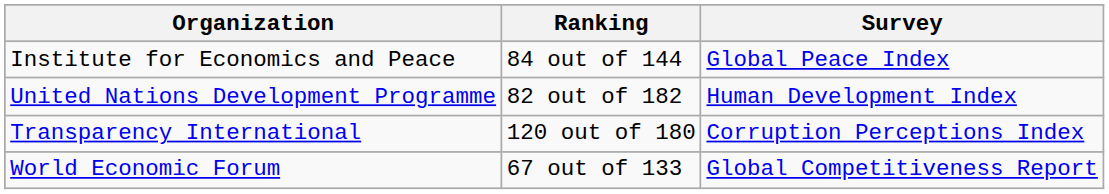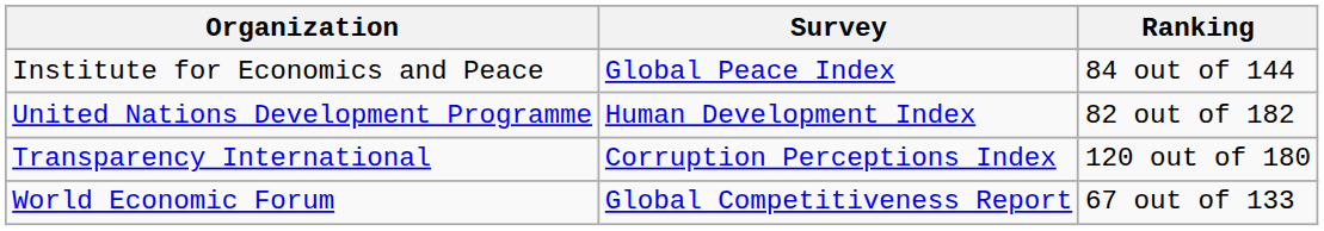 <table class="wikitable">
 <tr>
 <th>Organization</th>
+<th>Survey</th>
 <th>Ranking</th>
-<th>Survey</th>
 </tr>
 <tr>
 <td>Institute for Economics and Peace</td>
+<td><a href='#'>Global Peace Index</a></td>
 <td>84 out of 144</td>
-<td><a href='#'>Global Peace Index</a></td>
 </tr>
 <tr>
 <td><a href='#'>United Nations Development Programme</a></td>
+<td><a href='#'>Human Development Index</a></td>
 <td>82 out of 182</td>
-<td><a href='#'>Human Development Index</a></td>
 </tr>
 <tr>
 <td><a href='#'>Transparency International</a></td>
+<td><a href='#'>Corruption Perceptions Index</a></td>
 <td>120 out of 180</td>
-<td><a href='#'>Corruption Perceptions Index</a></td>
 </tr>
 <tr>
 <td><a href='#'>World Economic Forum</a></td>
+<td><a href='#'>Global Competitiveness Report</a></td>
 <td>67 out of 133</td>
-<td><a href='#'>Global Competitiveness Report</a></td>
 </tr>
 </table>
